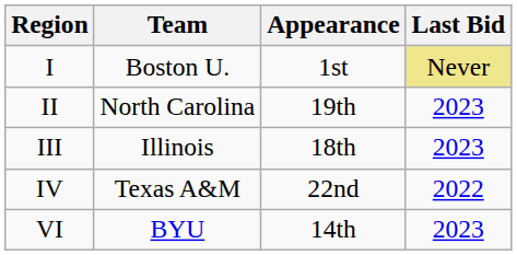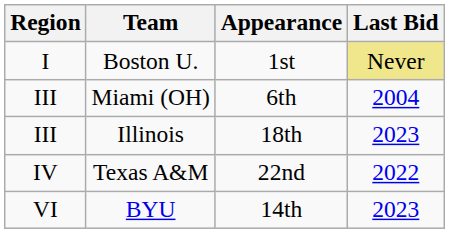 <table class="wikitable sortable" style="text-align:center">
 <tr>
 <th>Region</th>
 <th>Team</th>
 <th>Appearance</th>
 <th>Last Bid</th>
 </tr>
 <tr>
 <td>I</td>
 <td>Boston U.</td>
 <td>1st</td>
 <td style="background: khaki;">Never</td>
 </tr>
 <tr>
-<td>II</td>
-<td>North Carolina</td>
-<td>19th</td>
-<td><a href='#'>2023</a></td>
+<td>III</td>
+<td>Miami (OH)</td>
+<td>6th</td>
+<td><a href='#'>2004</a></td>
 </tr>
 <tr>
 <td>III</td>
 <td>Illinois</td>
 <td>18th</td>
 <td><a href='#'>2023</a></td>
 </tr>
 <tr>
 <td>IV</td>
 <td>Texas A&M</td>
 <td>22nd</td>
 <td><a href='#'>2022</a></td>
 </tr>
 <tr>
 <td>VI</td>
 <td><a href='#'>BYU</a></td>
 <td>14th</td>
 <td><a href='#'>2023</a></td>
 </tr>
 </table>
